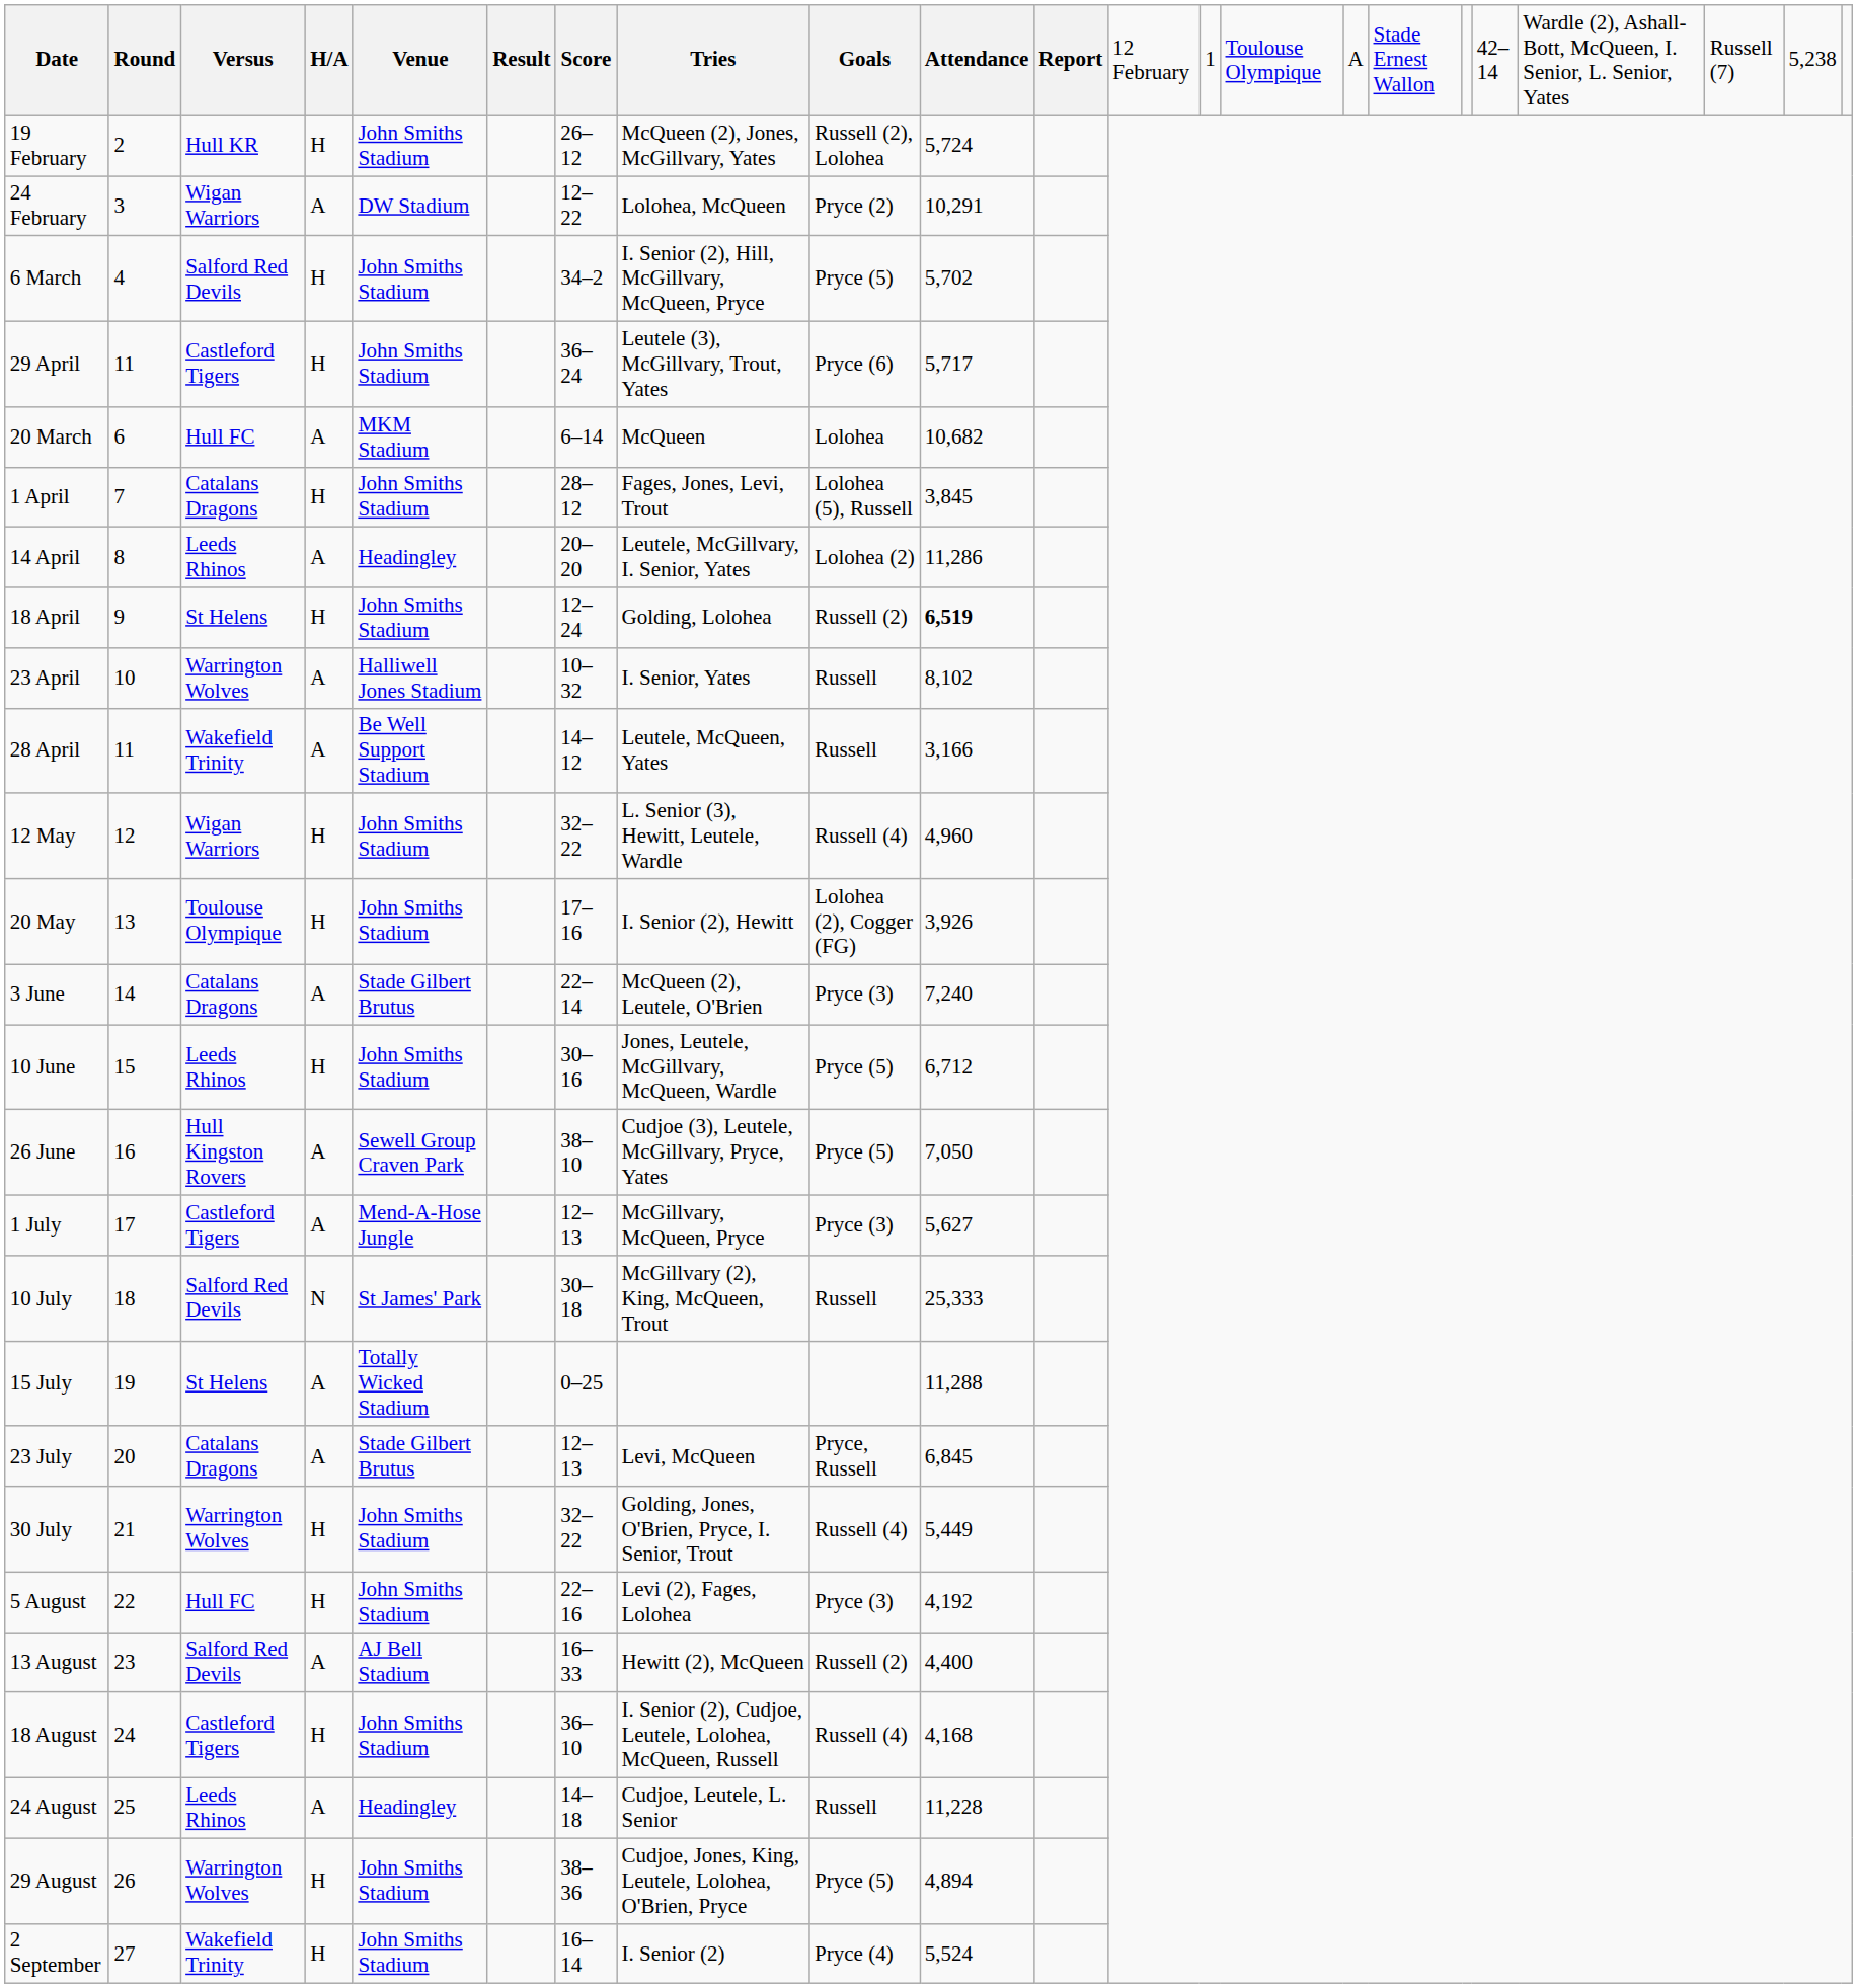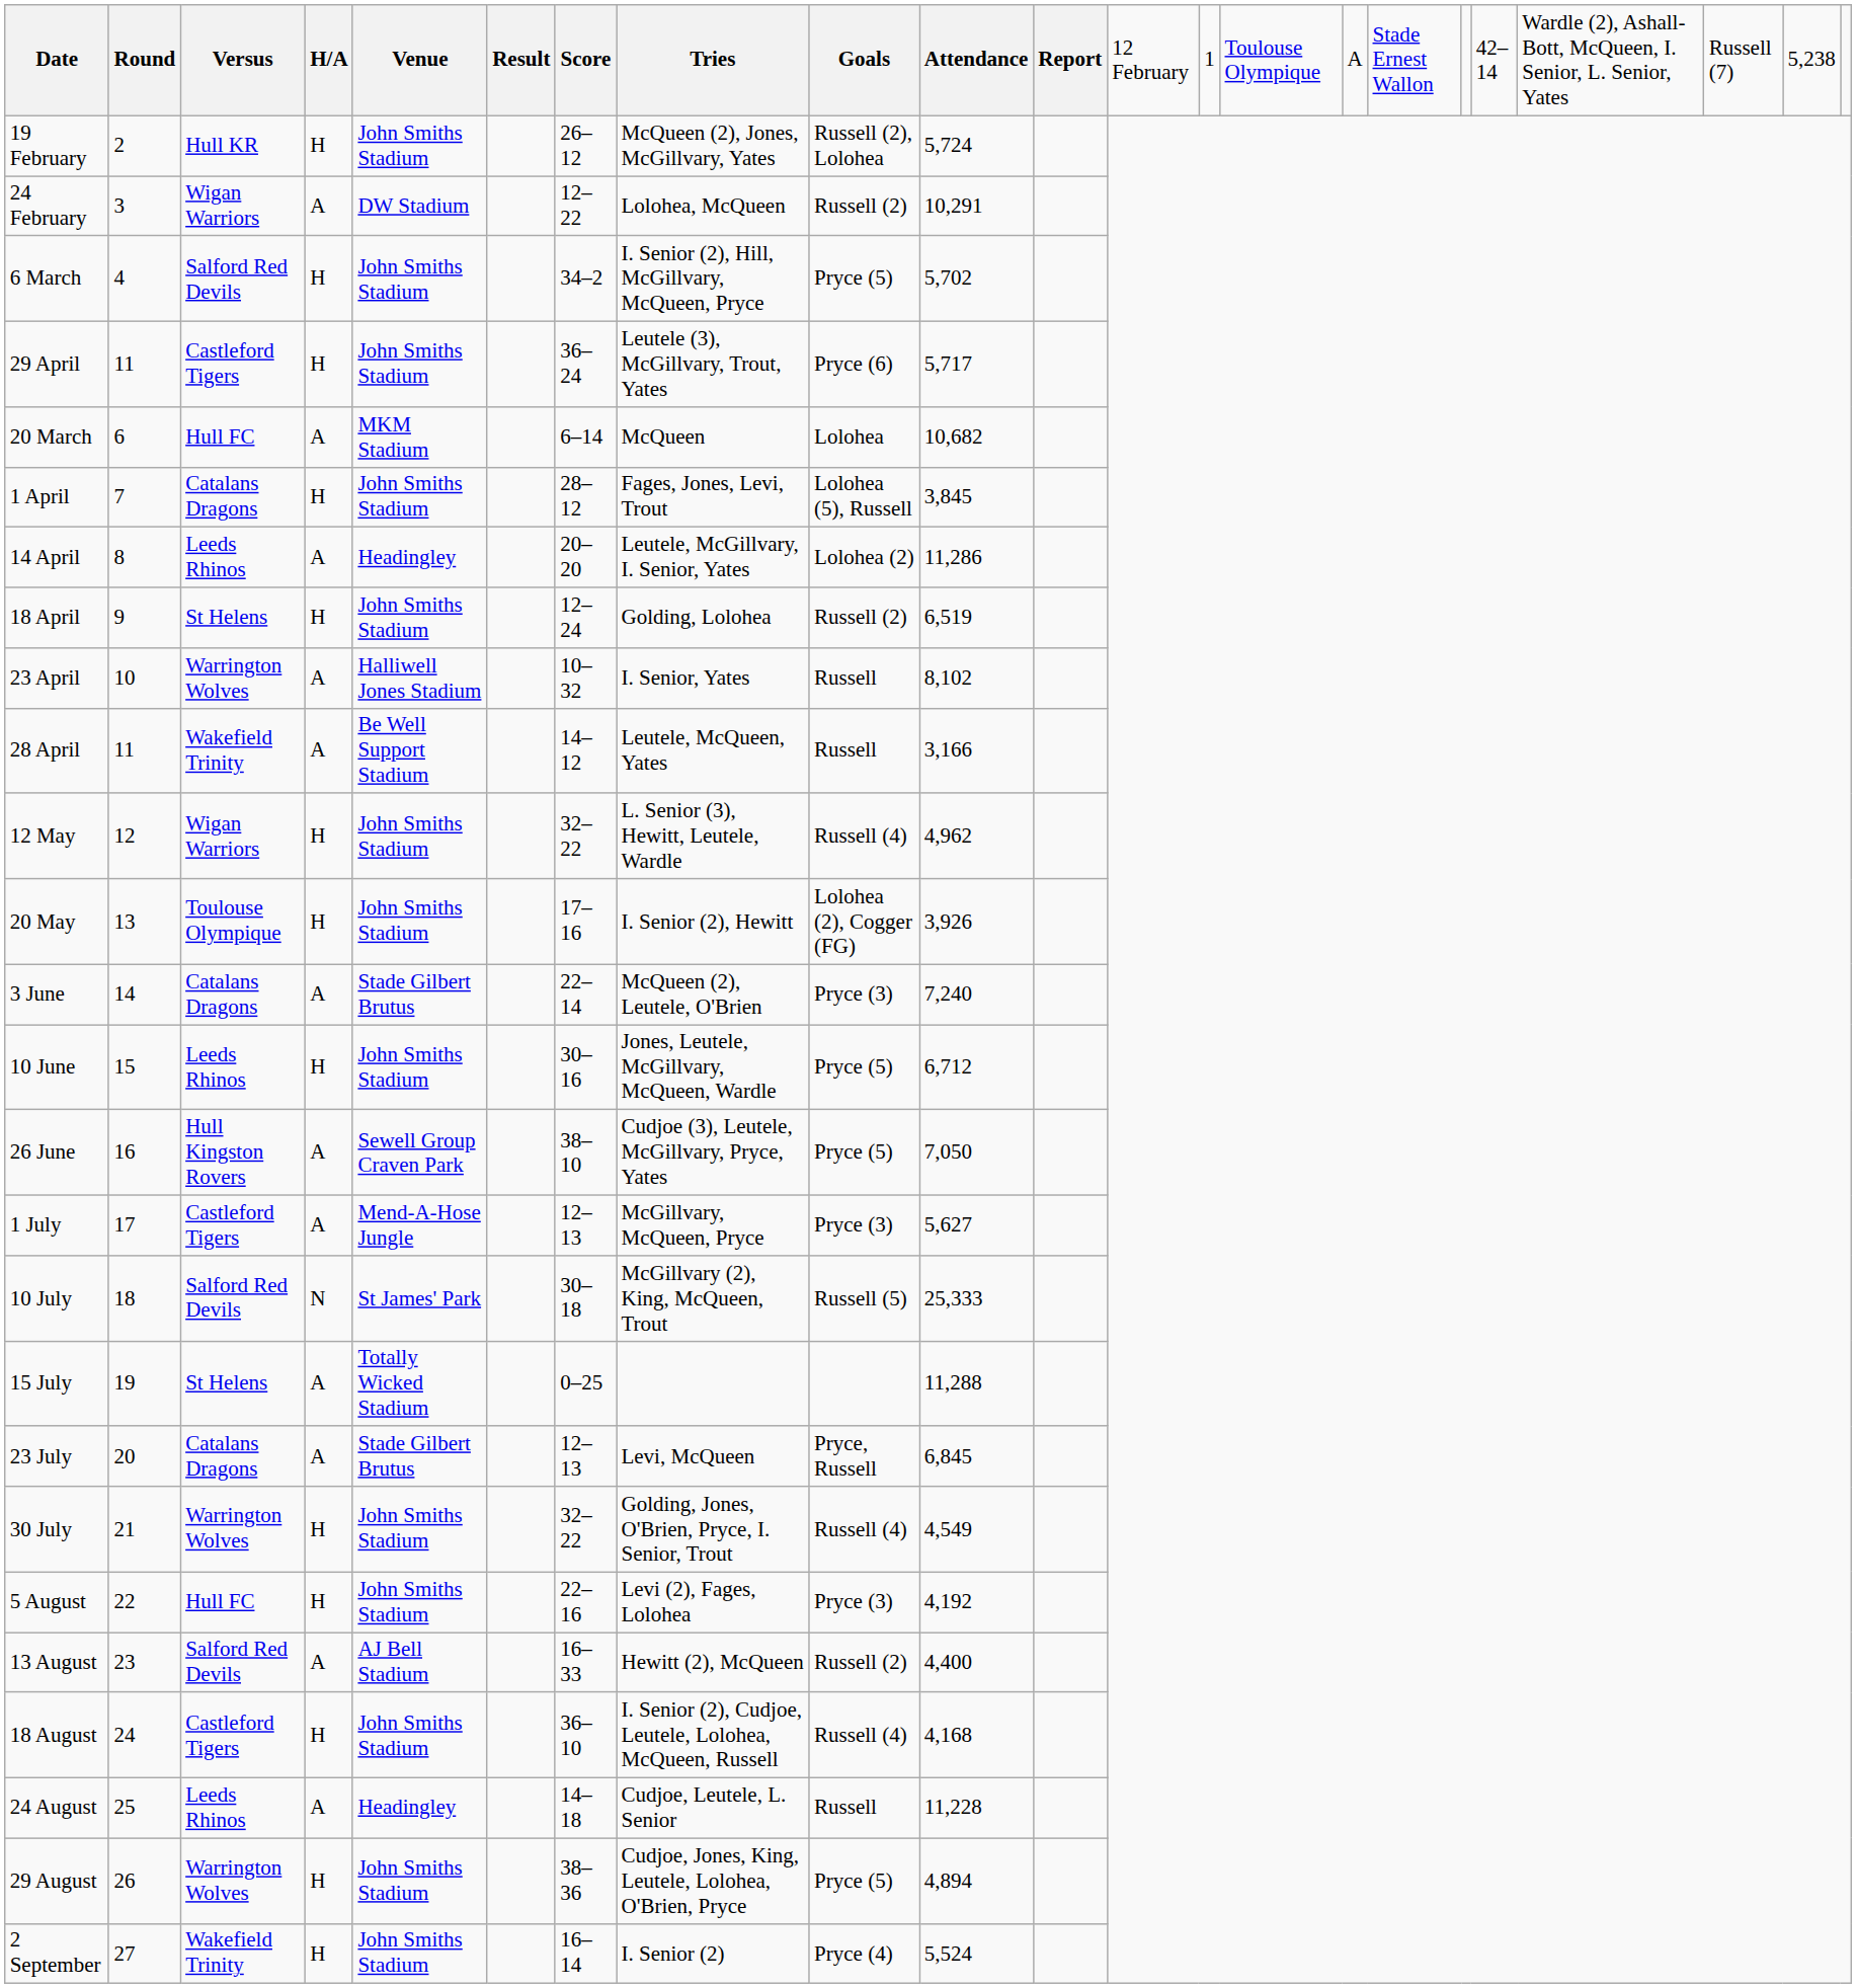 <table class="wikitable defaultleft col2center col4center col7center col10right" style="font-size:90%;">
 <tr>
 <th>Date</th>
 <th>Round</th>
 <th>Versus</th>
 <th>H/A</th>
 <th>Venue</th>
 <th>Result</th>
 <th>Score</th>
 <th>Tries</th>
 <th>Goals</th>
 <th>Attendance</th>
 <th>Report</th>
 <td>12 February</td>
 <td>1</td>
 <td> <a href='#'>Toulouse Olympique</a></td>
 <td>A</td>
 <td><a href='#'>Stade Ernest Wallon</a></td>
 <td></td>
 <td>42–14</td>
 <td>Wardle (2), Ashall-Bott, McQueen, I. Senior, L. Senior, Yates</td>
 <td>Russell (7)</td>
 <td>5,238</td>
 <td></td>
 </tr>
 <tr>
 <td>19 February</td>
 <td>2</td>
 <td> <a href='#'>Hull KR</a></td>
 <td>H</td>
 <td><a href='#'>John Smiths Stadium</a></td>
 <td></td>
 <td>26–12</td>
 <td>McQueen (2), Jones, McGillvary, Yates</td>
 <td>Russell (2), Lolohea</td>
 <td>5,724</td>
 <td></td>
 </tr>
 <tr>
 <td>24 February</td>
 <td>3</td>
 <td> <a href='#'>Wigan Warriors</a></td>
 <td>A</td>
 <td><a href='#'>DW Stadium</a></td>
 <td></td>
 <td>12–22</td>
 <td>Lolohea, McQueen</td>
-<td>Pryce (2)</td>
+<td>Russell (2)</td>
 <td>10,291</td>
 <td></td>
 </tr>
 <tr>
 <td>6 March</td>
 <td>4</td>
 <td> <a href='#'>Salford Red Devils</a></td>
 <td>H</td>
 <td><a href='#'>John Smiths Stadium</a></td>
 <td></td>
 <td>34–2</td>
 <td>I. Senior (2), Hill, McGillvary, McQueen, Pryce</td>
 <td>Pryce (5)</td>
 <td>5,702</td>
 <td></td>
 </tr>
 <tr>
 <td>29 April</td>
 <td>11</td>
 <td> <a href='#'>Castleford Tigers</a></td>
 <td>H</td>
 <td><a href='#'>John Smiths Stadium</a></td>
 <td></td>
 <td>36–24</td>
 <td>Leutele (3), McGillvary, Trout, Yates</td>
 <td>Pryce (6)</td>
 <td>5,717</td>
 <td></td>
 </tr>
 <tr>
 <td>20 March</td>
 <td>6</td>
 <td> <a href='#'>Hull FC</a></td>
 <td>A</td>
 <td><a href='#'>MKM Stadium</a></td>
 <td></td>
 <td>6–14</td>
 <td>McQueen</td>
 <td>Lolohea</td>
 <td>10,682</td>
 <td></td>
 </tr>
 <tr>
 <td>1 April</td>
 <td>7</td>
 <td> <a href='#'>Catalans Dragons</a></td>
 <td>H</td>
 <td><a href='#'>John Smiths Stadium</a></td>
 <td></td>
 <td>28–12</td>
 <td>Fages, Jones, Levi, Trout</td>
 <td>Lolohea (5), Russell</td>
 <td>3,845</td>
 <td></td>
 </tr>
 <tr>
 <td>14 April</td>
 <td>8</td>
 <td> <a href='#'>Leeds Rhinos</a></td>
 <td>A</td>
 <td><a href='#'>Headingley</a></td>
 <td></td>
 <td>20–20</td>
 <td>Leutele, McGillvary, I. Senior, Yates</td>
 <td>Lolohea (2)</td>
 <td>11,286</td>
 <td></td>
 </tr>
 <tr>
 <td>18 April</td>
 <td>9</td>
 <td> <a href='#'>St Helens</a></td>
 <td>H</td>
 <td><a href='#'>John Smiths Stadium</a></td>
 <td></td>
 <td>12–24</td>
 <td>Golding, Lolohea</td>
 <td>Russell (2)</td>
-<td><strong>6,519</strong></td>
+<td>6,519</td>
 <td></td>
 </tr>
 <tr>
 <td>23 April</td>
 <td>10</td>
 <td> <a href='#'>Warrington Wolves</a></td>
 <td>A</td>
 <td><a href='#'>Halliwell Jones Stadium</a></td>
 <td></td>
 <td>10–32</td>
 <td>I. Senior, Yates</td>
 <td>Russell</td>
 <td>8,102</td>
 <td></td>
 </tr>
 <tr>
 <td>28 April</td>
 <td>11</td>
 <td> <a href='#'>Wakefield Trinity</a></td>
 <td>A</td>
 <td><a href='#'>Be Well Support Stadium</a></td>
 <td></td>
 <td>14–12</td>
 <td>Leutele, McQueen, Yates</td>
 <td>Russell</td>
 <td>3,166</td>
 <td></td>
 </tr>
 <tr>
 <td>12 May</td>
 <td>12</td>
 <td> <a href='#'>Wigan Warriors</a></td>
 <td>H</td>
 <td><a href='#'>John Smiths Stadium</a></td>
 <td></td>
 <td>32–22</td>
 <td>L. Senior (3), Hewitt, Leutele, Wardle</td>
 <td>Russell (4)</td>
-<td>4,960</td>
+<td>4,962</td>
 <td></td>
 </tr>
 <tr>
 <td>20 May</td>
 <td>13</td>
 <td> <a href='#'>Toulouse Olympique</a></td>
 <td>H</td>
 <td><a href='#'>John Smiths Stadium</a></td>
 <td></td>
 <td>17–16</td>
 <td>I. Senior (2), Hewitt</td>
 <td>Lolohea (2), Cogger (FG)</td>
 <td>3,926</td>
 <td></td>
 </tr>
 <tr>
 <td>3 June</td>
 <td>14</td>
 <td> <a href='#'>Catalans Dragons</a></td>
 <td>A</td>
 <td><a href='#'>Stade Gilbert Brutus</a></td>
 <td></td>
 <td>22–14</td>
 <td>McQueen (2), Leutele, O'Brien</td>
 <td>Pryce (3)</td>
 <td>7,240</td>
 <td></td>
 </tr>
 <tr>
 <td>10 June</td>
 <td>15</td>
 <td> <a href='#'>Leeds Rhinos</a></td>
 <td>H</td>
 <td><a href='#'>John Smiths Stadium</a></td>
 <td></td>
 <td>30–16</td>
 <td>Jones, Leutele, McGillvary, McQueen, Wardle</td>
 <td>Pryce (5)</td>
 <td>6,712</td>
 <td></td>
 </tr>
 <tr>
 <td>26 June</td>
 <td>16</td>
 <td> <a href='#'>Hull Kingston Rovers</a></td>
 <td>A</td>
 <td><a href='#'>Sewell Group Craven Park</a></td>
 <td></td>
 <td>38–10</td>
 <td>Cudjoe (3), Leutele, McGillvary, Pryce, Yates</td>
 <td>Pryce (5)</td>
 <td>7,050</td>
 <td></td>
 </tr>
 <tr>
 <td>1 July</td>
 <td>17</td>
 <td> <a href='#'>Castleford Tigers</a></td>
 <td>A</td>
 <td><a href='#'>Mend-A-Hose Jungle</a></td>
 <td></td>
 <td>12–13</td>
 <td>McGillvary, McQueen, Pryce</td>
 <td>Pryce (3)</td>
 <td>5,627</td>
 <td></td>
 </tr>
 <tr>
 <td>10 July</td>
 <td>18</td>
 <td> <a href='#'>Salford Red Devils</a></td>
 <td>N</td>
 <td><a href='#'>St James' Park</a></td>
 <td></td>
 <td>30–18</td>
 <td>McGillvary (2), King, McQueen, Trout</td>
-<td>Russell</td>
+<td>Russell (5)</td>
 <td>25,333</td>
 <td></td>
 </tr>
 <tr>
 <td>15 July</td>
 <td>19</td>
 <td> <a href='#'>St Helens</a></td>
 <td>A</td>
 <td><a href='#'>Totally Wicked Stadium</a></td>
 <td></td>
 <td>0–25</td>
 <td></td>
 <td></td>
 <td>11,288</td>
 <td></td>
 </tr>
 <tr>
 <td>23 July</td>
 <td>20</td>
 <td> <a href='#'>Catalans Dragons</a></td>
 <td>A</td>
 <td><a href='#'>Stade Gilbert Brutus</a></td>
 <td></td>
 <td>12–13</td>
 <td>Levi, McQueen</td>
 <td>Pryce, Russell</td>
 <td>6,845</td>
 <td></td>
 </tr>
 <tr>
 <td>30 July</td>
 <td>21</td>
 <td> <a href='#'>Warrington Wolves</a></td>
 <td>H</td>
 <td><a href='#'>John Smiths Stadium</a></td>
 <td></td>
 <td>32–22</td>
 <td>Golding, Jones, O'Brien, Pryce, I. Senior, Trout</td>
 <td>Russell (4)</td>
-<td>5,449</td>
+<td>4,549</td>
 <td></td>
 </tr>
 <tr>
 <td>5 August</td>
 <td>22</td>
 <td> <a href='#'>Hull FC</a></td>
 <td>H</td>
 <td><a href='#'>John Smiths Stadium</a></td>
 <td></td>
 <td>22–16</td>
 <td>Levi (2), Fages, Lolohea</td>
 <td>Pryce (3)</td>
 <td>4,192</td>
 <td></td>
 </tr>
 <tr>
 <td>13 August</td>
 <td>23</td>
 <td> <a href='#'>Salford Red Devils</a></td>
 <td>A</td>
 <td><a href='#'>AJ Bell Stadium</a></td>
 <td></td>
 <td>16–33</td>
 <td>Hewitt (2), McQueen</td>
 <td>Russell (2)</td>
 <td>4,400</td>
 <td></td>
 </tr>
 <tr>
 <td>18 August</td>
 <td>24</td>
 <td> <a href='#'>Castleford Tigers</a></td>
 <td>H</td>
 <td><a href='#'>John Smiths Stadium</a></td>
 <td></td>
 <td>36–10</td>
 <td>I. Senior (2), Cudjoe, Leutele, Lolohea, McQueen, Russell</td>
 <td>Russell (4)</td>
 <td>4,168</td>
 <td></td>
 </tr>
 <tr>
 <td>24 August</td>
 <td>25</td>
 <td> <a href='#'>Leeds Rhinos</a></td>
 <td>A</td>
 <td><a href='#'>Headingley</a></td>
 <td></td>
 <td>14–18</td>
 <td>Cudjoe, Leutele, L. Senior</td>
 <td>Russell</td>
 <td>11,228</td>
 <td></td>
 </tr>
 <tr>
 <td>29 August</td>
 <td>26</td>
 <td> <a href='#'>Warrington Wolves</a></td>
 <td>H</td>
 <td><a href='#'>John Smiths Stadium</a></td>
 <td></td>
 <td>38–36</td>
 <td>Cudjoe, Jones, King, Leutele, Lolohea, O'Brien, Pryce</td>
 <td>Pryce (5)</td>
 <td>4,894</td>
 <td></td>
 </tr>
 <tr>
 <td>2 September</td>
 <td>27</td>
 <td> <a href='#'>Wakefield Trinity</a></td>
 <td>H</td>
 <td><a href='#'>John Smiths Stadium</a></td>
 <td></td>
 <td>16–14</td>
 <td>I. Senior (2)</td>
 <td>Pryce (4)</td>
 <td>5,524</td>
 <td></td>
 </tr>
 </table>
